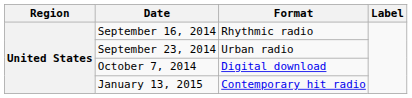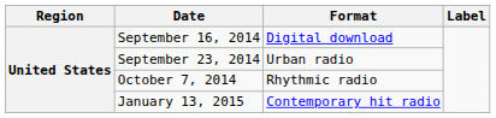 <table class="wikitable plainrowheaders">
 <tr>
 <th scope="col">Region</th>
 <th scope="col">Date</th>
 <th scope="col">Format</th>
 <th scope="col">Label</th>
 </tr>
 <tr>
 <th scope="row" rowspan="4">United States</th>
 <td>September 16, 2014</td>
-<td>Rhythmic radio</td>
+<td><a href='#'>Digital download</a></td>
 <td rowspan="4"></td>
 </tr>
 <tr>
 <td>September 23, 2014</td>
 <td>Urban radio</td>
 </tr>
 <tr>
 <td>October 7, 2014</td>
-<td><a href='#'>Digital download</a></td>
+<td>Rhythmic radio</td>
 </tr>
 <tr>
 <td>January 13, 2015</td>
 <td><a href='#'>Contemporary hit radio</a></td>
 </tr>
 </table>
